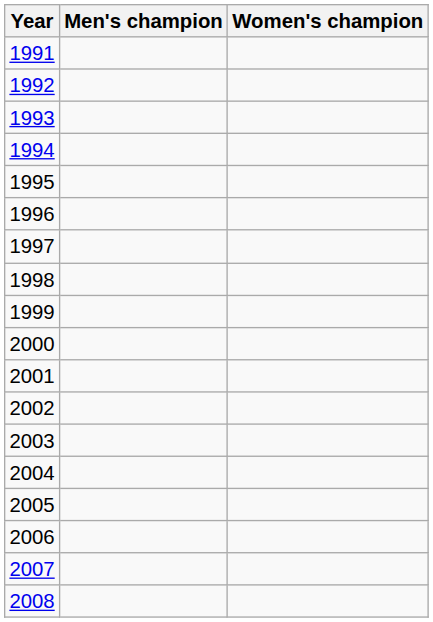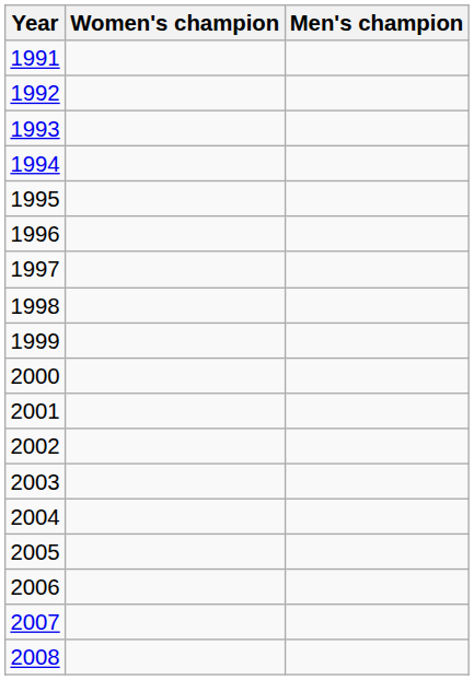 <table class="wikitable" style="font-size:95%">
 <tr>
 <th>Year</th>
+<th>Women's champion</th>
 <th>Men's champion</th>
-<th>Women's champion</th>
 </tr>
 <tr>
 <td><a href='#'>1991</a></td>
 <td></td>
 <td></td>
 </tr>
 <tr>
 <td><a href='#'>1992</a></td>
+<td></td>
 <td><br></td>
-<td></td>
 </tr>
 <tr>
 <td><a href='#'>1993</a></td>
 <td></td>
 <td></td>
 </tr>
 <tr>
 <td><a href='#'>1994</a></td>
 <td></td>
 <td></td>
 </tr>
 <tr>
 <td>1995</td>
 <td></td>
 <td></td>
 </tr>
 <tr>
 <td>1996</td>
 <td></td>
 <td></td>
 </tr>
 <tr>
 <td>1997</td>
 <td></td>
 <td></td>
 </tr>
 <tr>
 <td>1998</td>
 <td></td>
 <td></td>
 </tr>
 <tr>
 <td>1999</td>
 <td></td>
 <td></td>
 </tr>
 <tr>
 <td>2000</td>
 <td></td>
 <td></td>
 </tr>
 <tr>
 <td>2001</td>
 <td></td>
 <td></td>
 </tr>
 <tr>
 <td>2002</td>
 <td></td>
 <td></td>
 </tr>
 <tr>
 <td>2003</td>
 <td></td>
 <td></td>
 </tr>
 <tr>
 <td>2004</td>
 <td></td>
 <td></td>
 </tr>
 <tr>
 <td>2005</td>
 <td></td>
 <td></td>
 </tr>
 <tr>
 <td>2006</td>
 <td></td>
 <td></td>
 </tr>
 <tr>
 <td><a href='#'>2007</a></td>
 <td></td>
 <td></td>
 </tr>
 <tr>
 <td><a href='#'>2008</a></td>
 <td></td>
 <td></td>
 </tr>
 </table>
